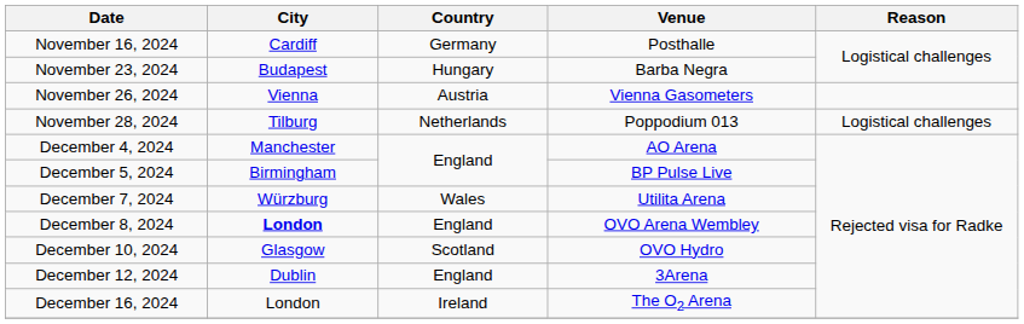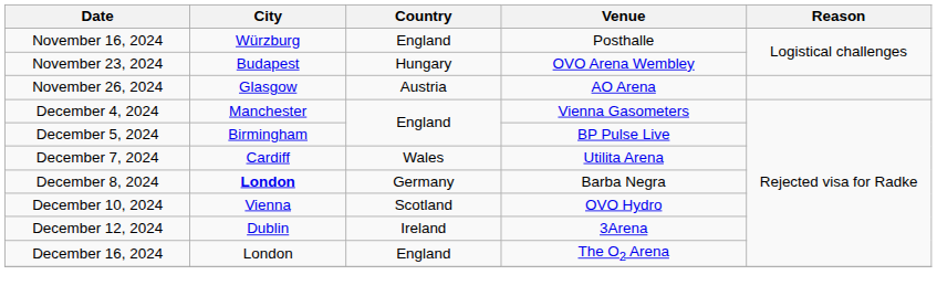 <table class="wikitable plainrowheaders" style="text-align:center;">
 <tr>
 <th scope="col" style="width:12em;">Date</th>
 <th scope="col" style="width:10em;">City</th>
 <th scope="col" style="width:10em;">Country</th>
 <th scope="col" style="width:16em;">Venue</th>
 <th scope="col" style="width:12em;">Reason</th>
 </tr>
 <tr>
 <td>November 16, 2024</td>
-<td><a href='#'>Cardiff</a></td>
-<td>Germany</td>
+<td><a href='#'>Würzburg</a></td>
+<td>England</td>
 <td>Posthalle</td>
 <td rowspan="2">Logistical challenges</td>
 </tr>
 <tr>
 <td>November 23, 2024</td>
 <td><a href='#'>Budapest</a></td>
 <td>Hungary</td>
-<td>Barba Negra</td>
+<td><a href='#'>OVO Arena Wembley</a></td>
 </tr>
 <tr>
 <td>November 26, 2024</td>
-<td><a href='#'>Vienna</a></td>
+<td><a href='#'>Glasgow</a></td>
 <td>Austria</td>
-<td><a href='#'>Vienna Gasometers</a></td>
+<td><a href='#'>AO Arena</a></td>
 <td></td>
-</tr>
-<tr>
-<td>November 28, 2024</td>
-<td><a href='#'>Tilburg</a></td>
-<td>Netherlands</td>
-<td>Poppodium 013</td>
-<td>Logistical challenges</td>
 </tr>
 <tr>
 <td>December 4, 2024</td>
 <td><a href='#'>Manchester</a></td>
 <td rowspan="2">England</td>
-<td><a href='#'>AO Arena</a></td>
+<td><a href='#'>Vienna Gasometers</a></td>
 <td rowspan="7">Rejected visa for Radke</td>
 </tr>
 <tr>
 <td>December 5, 2024</td>
 <td><a href='#'>Birmingham</a></td>
 <td><a href='#'>BP Pulse Live</a></td>
 </tr>
 <tr>
 <td>December 7, 2024</td>
-<td><a href='#'>Würzburg</a></td>
+<td><a href='#'>Cardiff</a></td>
 <td>Wales</td>
 <td><a href='#'>Utilita Arena</a></td>
 </tr>
 <tr>
 <td>December 8, 2024</td>
 <td><strong><a href='#'>London</a></strong></td>
-<td>England</td>
-<td><a href='#'>OVO Arena Wembley</a></td>
+<td>Germany</td>
+<td>Barba Negra</td>
 </tr>
 <tr>
 <td>December 10, 2024</td>
-<td><a href='#'>Glasgow</a></td>
+<td><a href='#'>Vienna</a></td>
 <td>Scotland</td>
 <td><a href='#'>OVO Hydro</a></td>
 </tr>
 <tr>
 <td>December 12, 2024</td>
 <td><a href='#'>Dublin</a></td>
-<td>England</td>
+<td>Ireland</td>
 <td><a href='#'>3Arena</a></td>
 </tr>
 <tr>
 <td>December 16, 2024</td>
 <td>London</td>
-<td>Ireland</td>
+<td>England</td>
 <td><a href='#'>The O<sub>2</sub> Arena</a></td>
 </tr>
 <tr>
 </tr>
 </table>
